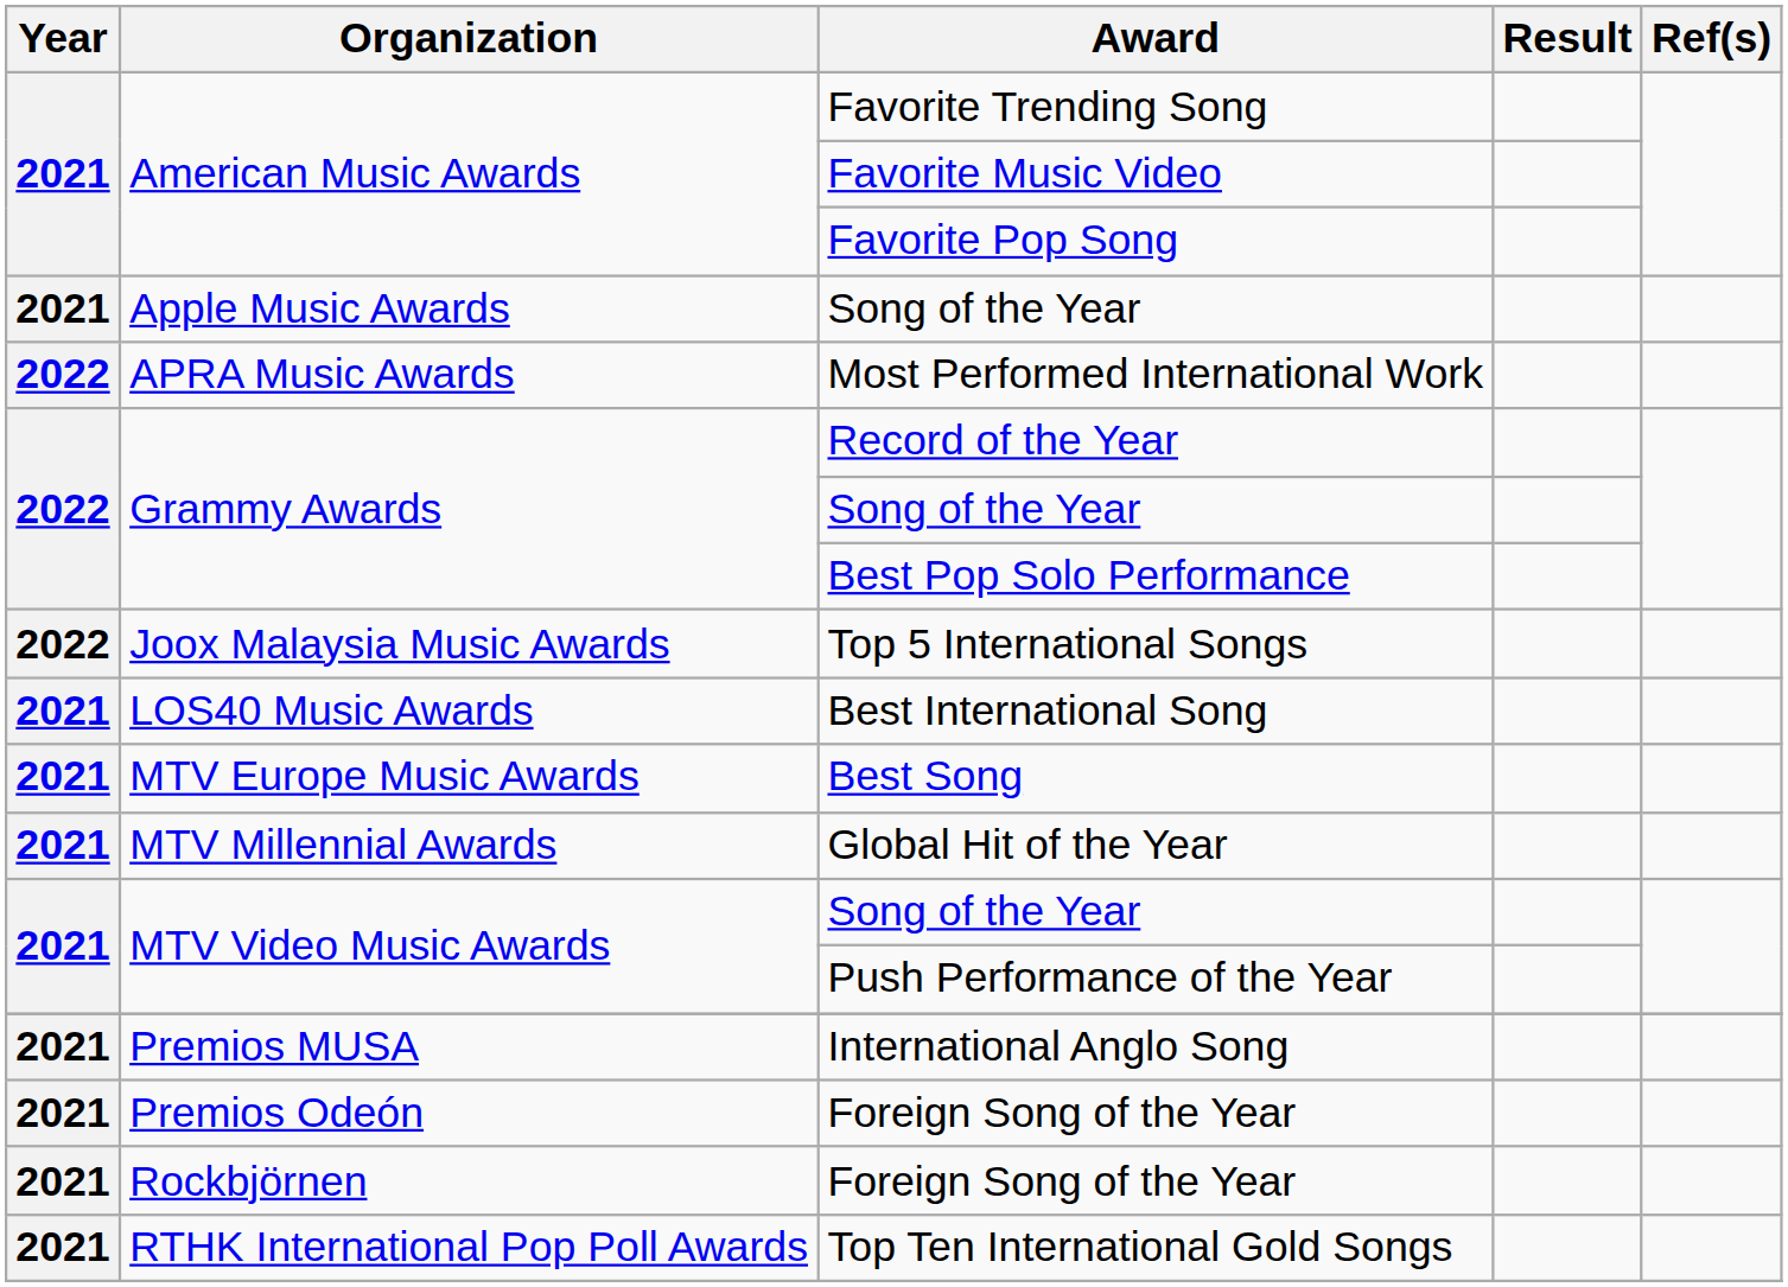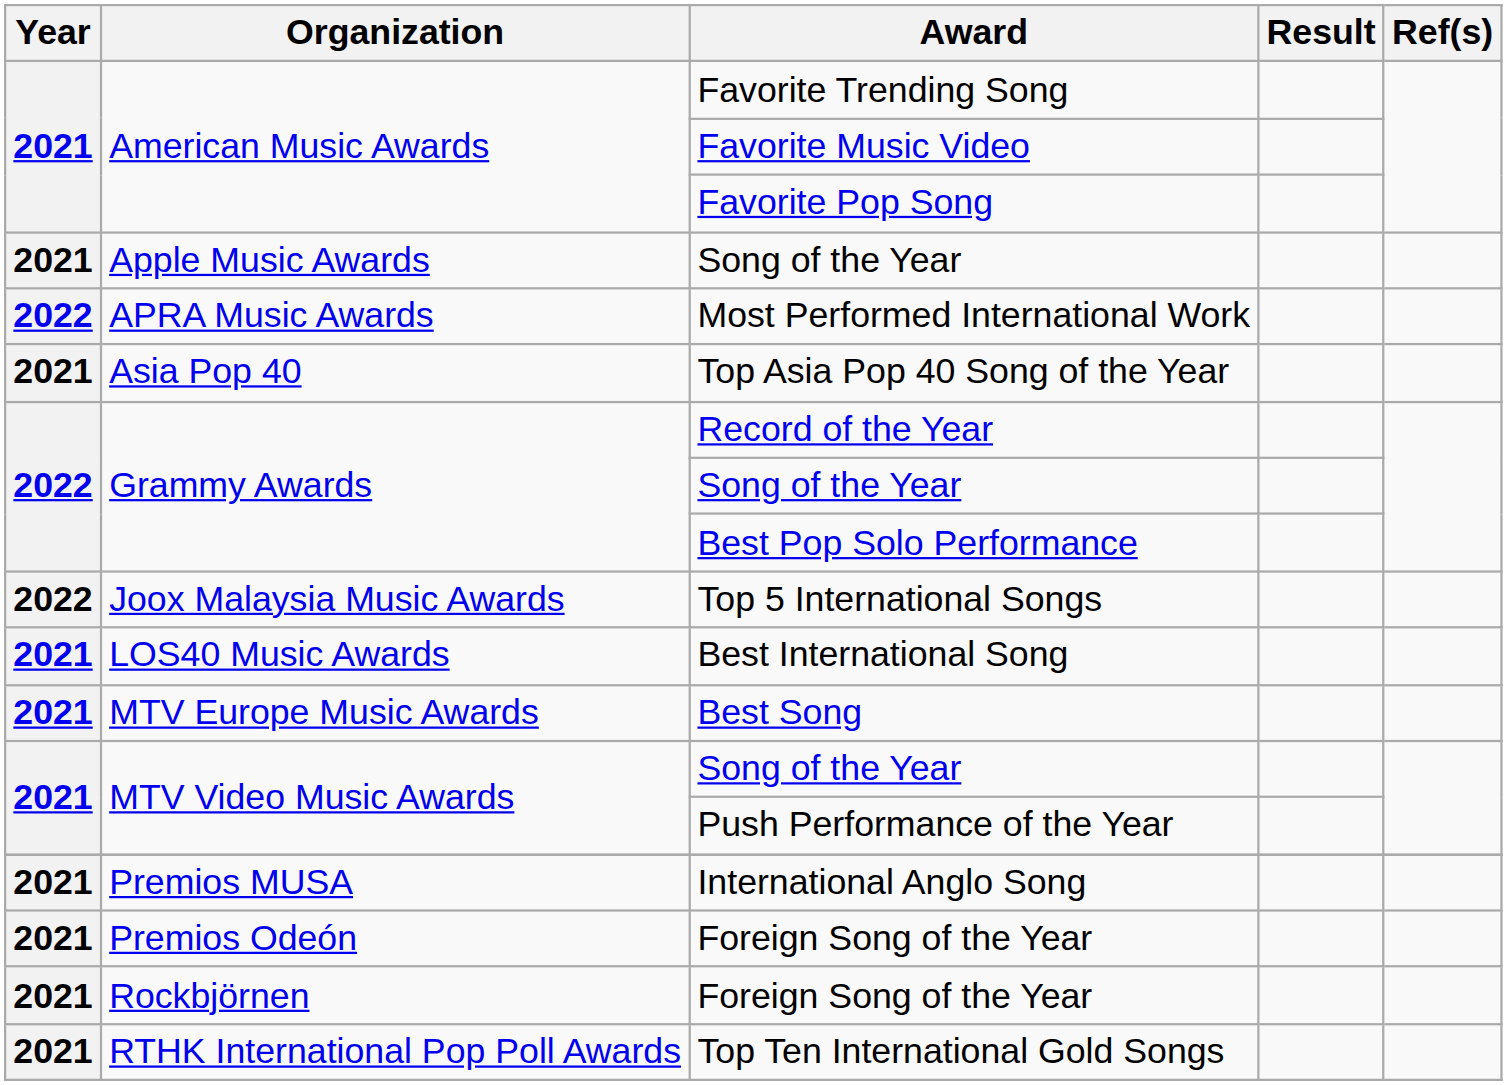 <table class="wikitable plainrowheaders">
 <tr align=center>
 <th scope="col">Year</th>
 <th scope="col">Organization</th>
 <th scope="col">Award</th>
 <th scope="col">Result</th>
 <th scope="col">Ref(s)</th>
 </tr>
 <tr>
 <th rowspan="3" scope="row"><a href='#'>2021</a></th>
 <td rowspan="3"><a href='#'>American Music Awards</a></td>
 <td>Favorite Trending Song</td>
 <td></td>
 <td rowspan="3" style="text-align:center;"></td>
 </tr>
 <tr>
 <td><a href='#'>Favorite Music Video</a></td>
 <td></td>
 </tr>
 <tr>
 <td><a href='#'>Favorite Pop Song</a></td>
 <td></td>
 </tr>
 <tr>
 <th scope="row">2021</th>
 <td><a href='#'>Apple Music Awards</a></td>
 <td>Song of the Year</td>
 <td></td>
 <td style="text-align:center;"></td>
 </tr>
 <tr>
 <th scope="row"><a href='#'>2022</a></th>
 <td><a href='#'>APRA Music Awards</a></td>
 <td>Most Performed International Work</td>
 <td></td>
 <td style="text-align:center;"></td>
 </tr>
 <tr>
+<th scope="row">2021</th>
+<td><a href='#'>Asia Pop 40</a></td>
+<td>Top Asia Pop 40 Song of the Year</td>
+<td></td>
+<td style="text-align:center;"></td>
+</tr>
+<tr>
 <th rowspan="3" scope="row"><a href='#'>2022</a></th>
 <td rowspan="3"><a href='#'>Grammy Awards</a></td>
 <td><a href='#'>Record of the Year</a></td>
 <td></td>
 <td rowspan="3" style="text-align:center;"></td>
 </tr>
 <tr>
 <td><a href='#'>Song of the Year</a></td>
 <td></td>
 </tr>
 <tr>
 <td><a href='#'>Best Pop Solo Performance</a></td>
 <td></td>
 </tr>
 <tr>
 <th scope="row">2022</th>
 <td><a href='#'>Joox Malaysia Music Awards</a></td>
 <td>Top 5 International Songs</td>
 <td></td>
 <td style="text-align:center;"></td>
 </tr>
 <tr>
 <th scope="row"><a href='#'>2021</a></th>
 <td><a href='#'>LOS40 Music Awards</a></td>
 <td>Best International Song</td>
 <td></td>
 <td style="text-align:center;"></td>
 </tr>
 <tr>
 <th scope="row"><a href='#'>2021</a></th>
 <td><a href='#'>MTV Europe Music Awards</a></td>
 <td><a href='#'>Best Song</a></td>
-<td></td>
-<td style="text-align:center;"></td>
-</tr>
-<tr>
-<th scope="row"><a href='#'>2021</a></th>
-<td><a href='#'>MTV Millennial Awards</a></td>
-<td>Global Hit of the Year</td>
 <td></td>
 <td style="text-align:center;"></td>
 </tr>
 <tr>
 <th rowspan="2" scope="row"><a href='#'>2021</a></th>
 <td rowspan="2"><a href='#'>MTV Video Music Awards</a></td>
 <td><a href='#'>Song of the Year</a></td>
 <td></td>
 <td rowspan="2" style="text-align:center;"></td>
 </tr>
 <tr>
 <td>Push Performance of the Year</td>
 <td></td>
 </tr>
 <tr>
 </tr>
 <tr>
 <th scope="row">2021</th>
 <td><a href='#'>Premios MUSA</a></td>
 <td>International Anglo Song</td>
 <td></td>
 <td style="text-align:center;"></td>
 </tr>
 <tr>
 <th scope="row">2021</th>
 <td><a href='#'>Premios Odeón</a></td>
 <td>Foreign Song of the Year</td>
 <td></td>
 <td style="text-align:center;"></td>
 </tr>
 <tr>
 <th scope="row">2021</th>
 <td><a href='#'>Rockbjörnen</a></td>
 <td>Foreign Song of the Year</td>
 <td></td>
 <td style="text-align:center;"></td>
 </tr>
 <tr>
 <th scope="row">2021</th>
 <td><a href='#'>RTHK International Pop Poll Awards</a></td>
 <td>Top Ten International Gold Songs</td>
 <td></td>
 <td style="text-align:center;"></td>
 </tr>
 <tr>
 </tr>
 </table>
